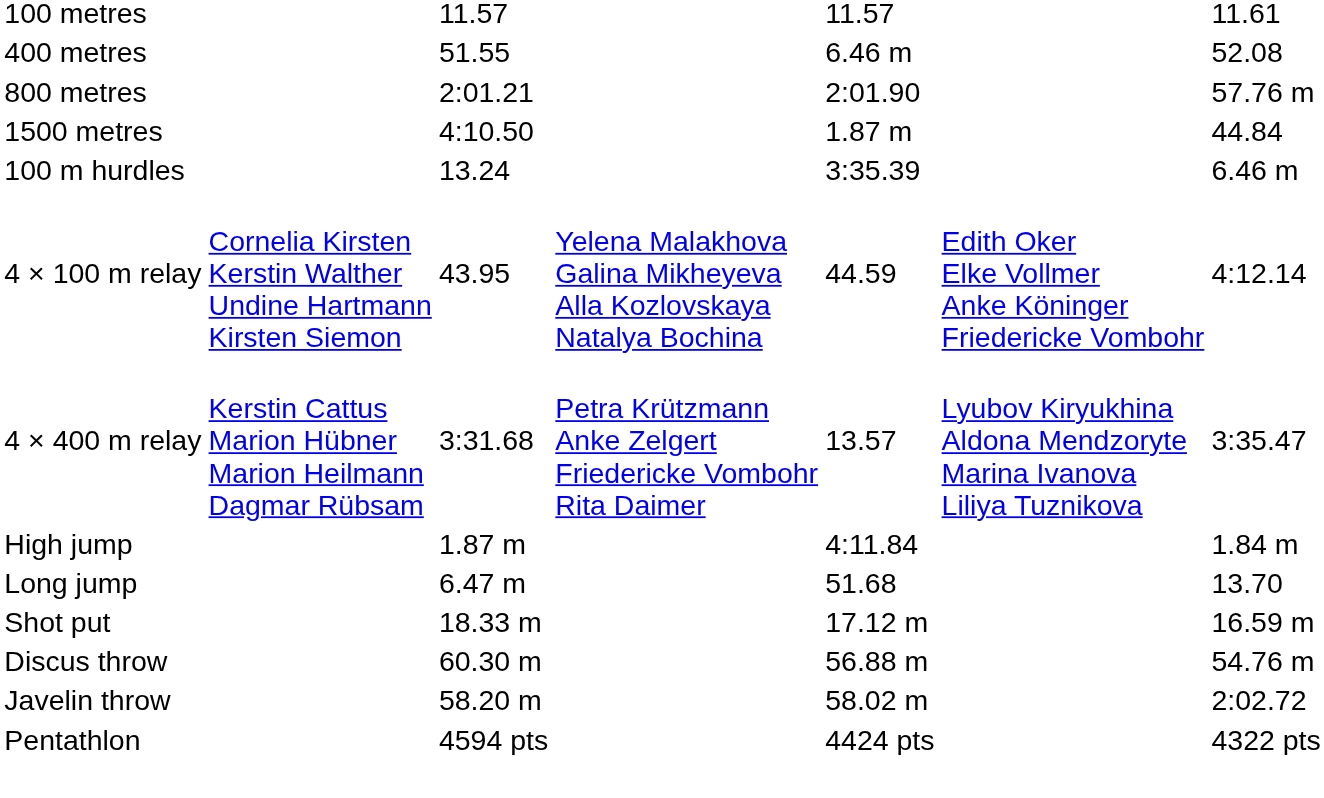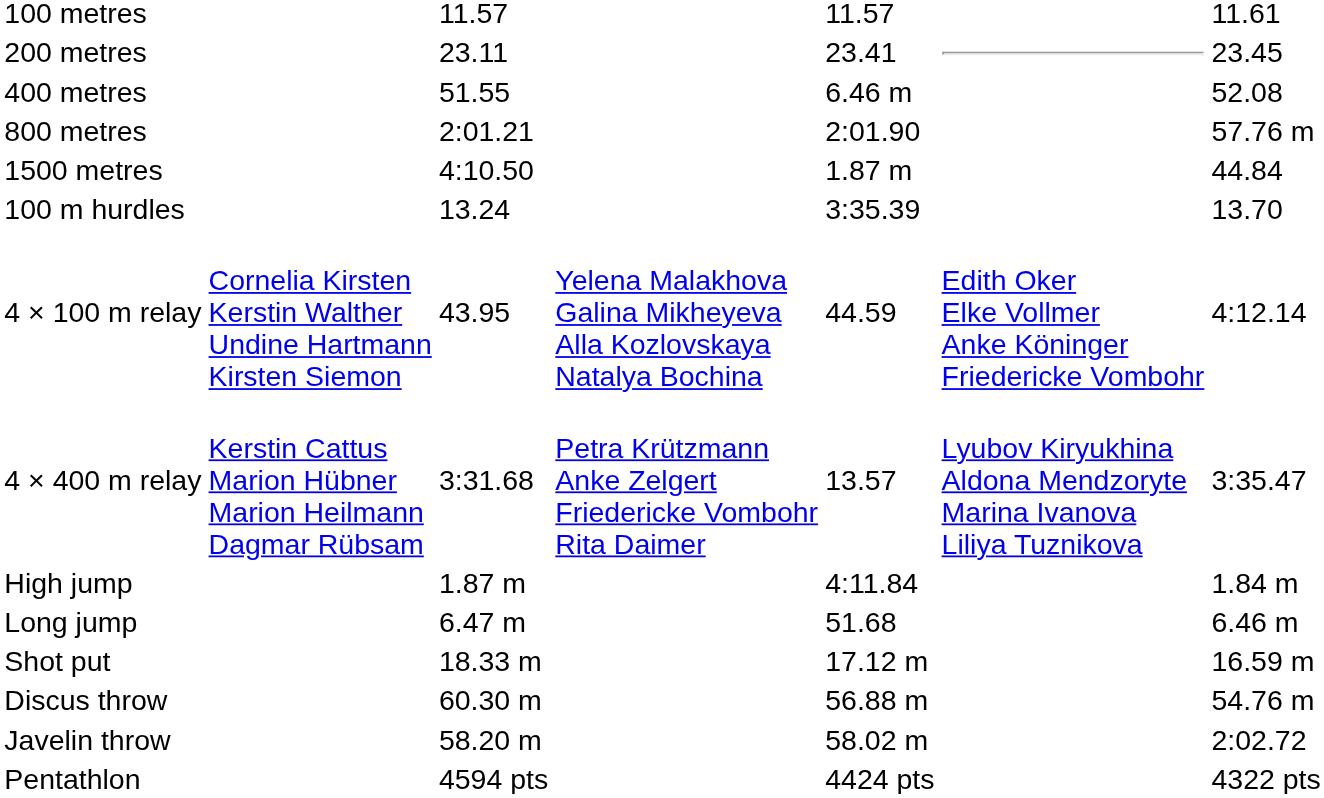 <table>
 <tr>
 <td>100 metres</td>
 <td></td>
 <td>11.57</td>
 <td></td>
 <td>11.57</td>
 <td></td>
 <td>11.61</td>
+</tr>
+<tr>
+<td>200 metres</td>
+<td></td>
+<td>23.11</td>
+<td></td>
+<td>23.41</td>
+<td><hr></td>
+<td>23.45</td>
 </tr>
 <tr>
 <td>400 metres</td>
 <td></td>
 <td>51.55</td>
 <td></td>
 <td>6.46 m</td>
 <td></td>
 <td>52.08</td>
 </tr>
 <tr>
 <td>800 metres</td>
 <td></td>
 <td>2:01.21</td>
 <td></td>
 <td>2:01.90</td>
 <td></td>
 <td>57.76 m</td>
 </tr>
 <tr>
 <td>1500 metres</td>
 <td></td>
 <td>4:10.50</td>
 <td></td>
 <td>1.87 m</td>
 <td></td>
 <td>44.84</td>
 </tr>
 <tr>
 <td>100 m hurdles</td>
 <td></td>
 <td>13.24</td>
 <td></td>
 <td>3:35.39</td>
 <td></td>
-<td>6.46 m</td>
+<td>13.70</td>
 </tr>
 <tr>
 <td>4 × 100 m relay</td>
 <td><br><a href='#'>Cornelia Kirsten</a><br><a href='#'>Kerstin Walther</a><br><a href='#'>Undine Hartmann</a><br><a href='#'>Kirsten Siemon</a></td>
 <td>43.95</td>
 <td><br><a href='#'>Yelena Malakhova</a><br><a href='#'>Galina Mikheyeva</a><br><a href='#'>Alla Kozlovskaya</a><br><a href='#'>Natalya Bochina</a></td>
 <td>44.59</td>
 <td><br><a href='#'>Edith Oker</a><br><a href='#'>Elke Vollmer</a><br><a href='#'>Anke Köninger</a><br><a href='#'>Friedericke Vombohr</a></td>
 <td>4:12.14</td>
 </tr>
 <tr>
 <td>4 × 400 m relay</td>
 <td><br><a href='#'>Kerstin Cattus</a><br><a href='#'>Marion Hübner</a><br><a href='#'>Marion Heilmann</a><br><a href='#'>Dagmar Rübsam</a></td>
 <td>3:31.68</td>
 <td><br><a href='#'>Petra Krützmann</a><br><a href='#'>Anke Zelgert</a><br><a href='#'>Friedericke Vombohr</a><br><a href='#'>Rita Daimer</a></td>
 <td>13.57</td>
 <td><br><a href='#'>Lyubov Kiryukhina</a><br><a href='#'>Aldona Mendzoryte</a><br><a href='#'>Marina Ivanova</a><br><a href='#'>Liliya Tuznikova</a></td>
 <td>3:35.47</td>
 </tr>
 <tr>
 <td>High jump</td>
 <td></td>
 <td>1.87 m</td>
 <td></td>
 <td>4:11.84</td>
 <td></td>
 <td>1.84 m</td>
 </tr>
 <tr>
 <td>Long jump</td>
 <td></td>
 <td>6.47 m</td>
 <td></td>
 <td>51.68</td>
 <td></td>
-<td>13.70</td>
+<td>6.46 m</td>
 </tr>
 <tr>
 <td>Shot put</td>
 <td></td>
 <td>18.33 m</td>
 <td></td>
 <td>17.12 m</td>
 <td></td>
 <td>16.59 m</td>
 </tr>
 <tr>
 <td>Discus throw</td>
 <td></td>
 <td>60.30 m</td>
 <td></td>
 <td>56.88 m</td>
 <td></td>
 <td>54.76 m</td>
 </tr>
 <tr>
 <td>Javelin throw</td>
 <td></td>
 <td>58.20 m</td>
 <td></td>
 <td>58.02 m</td>
 <td></td>
 <td>2:02.72</td>
 </tr>
 <tr>
 <td>Pentathlon</td>
 <td></td>
 <td>4594 pts</td>
 <td></td>
 <td>4424 pts</td>
 <td></td>
 <td>4322 pts</td>
 </tr>
 </table>
